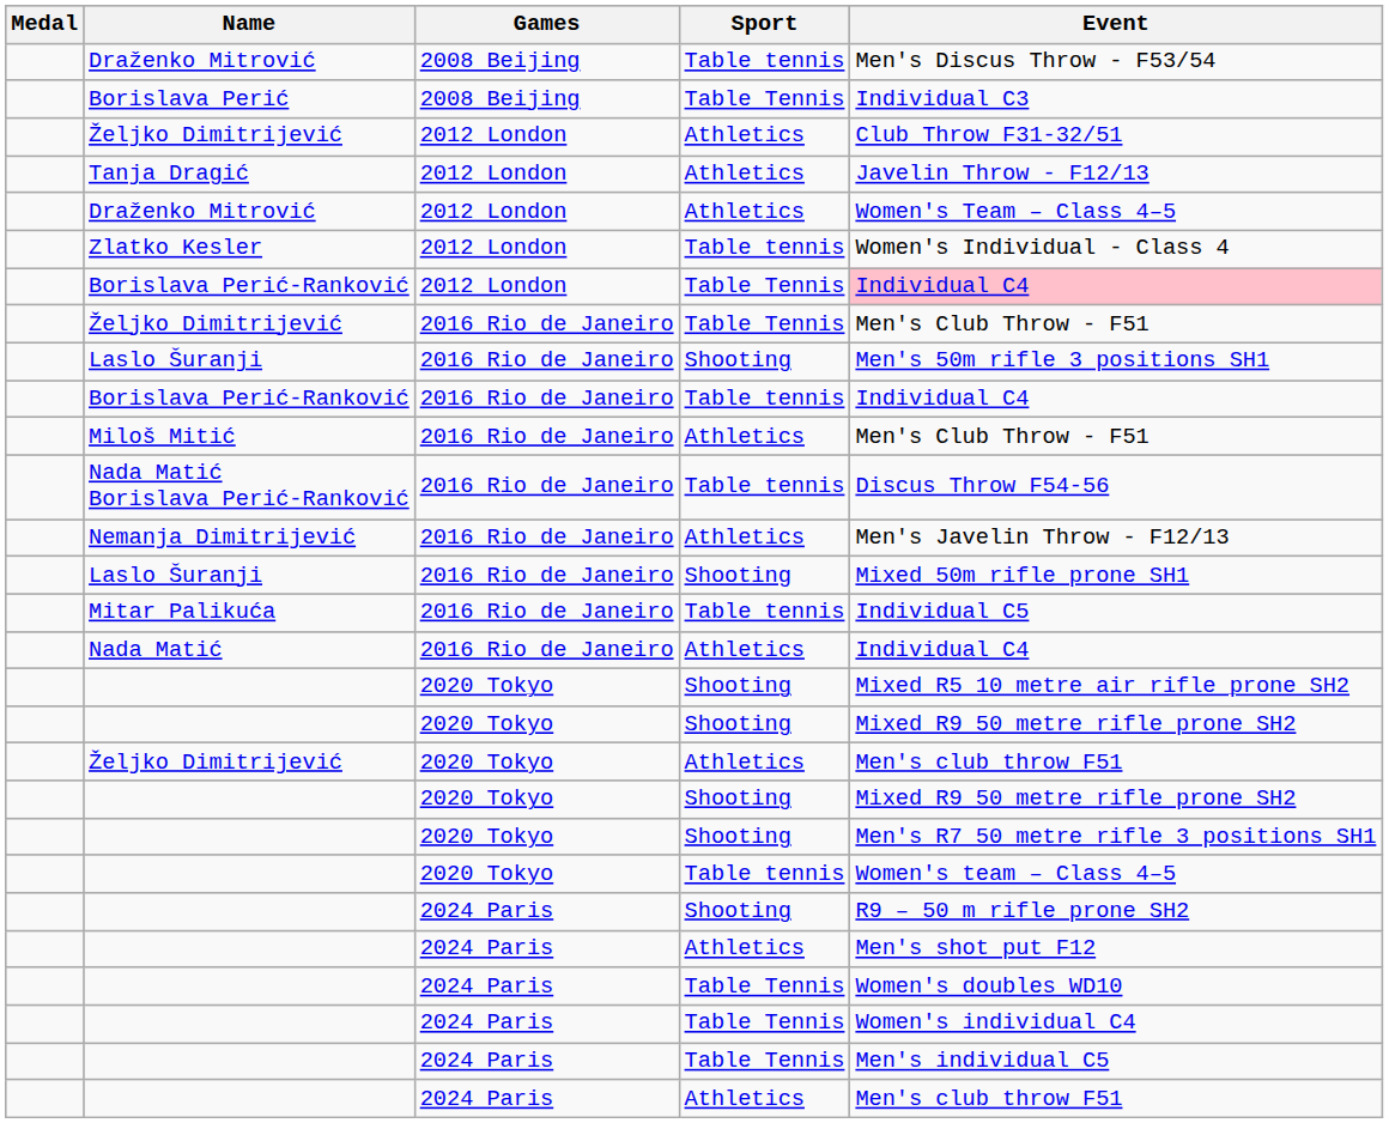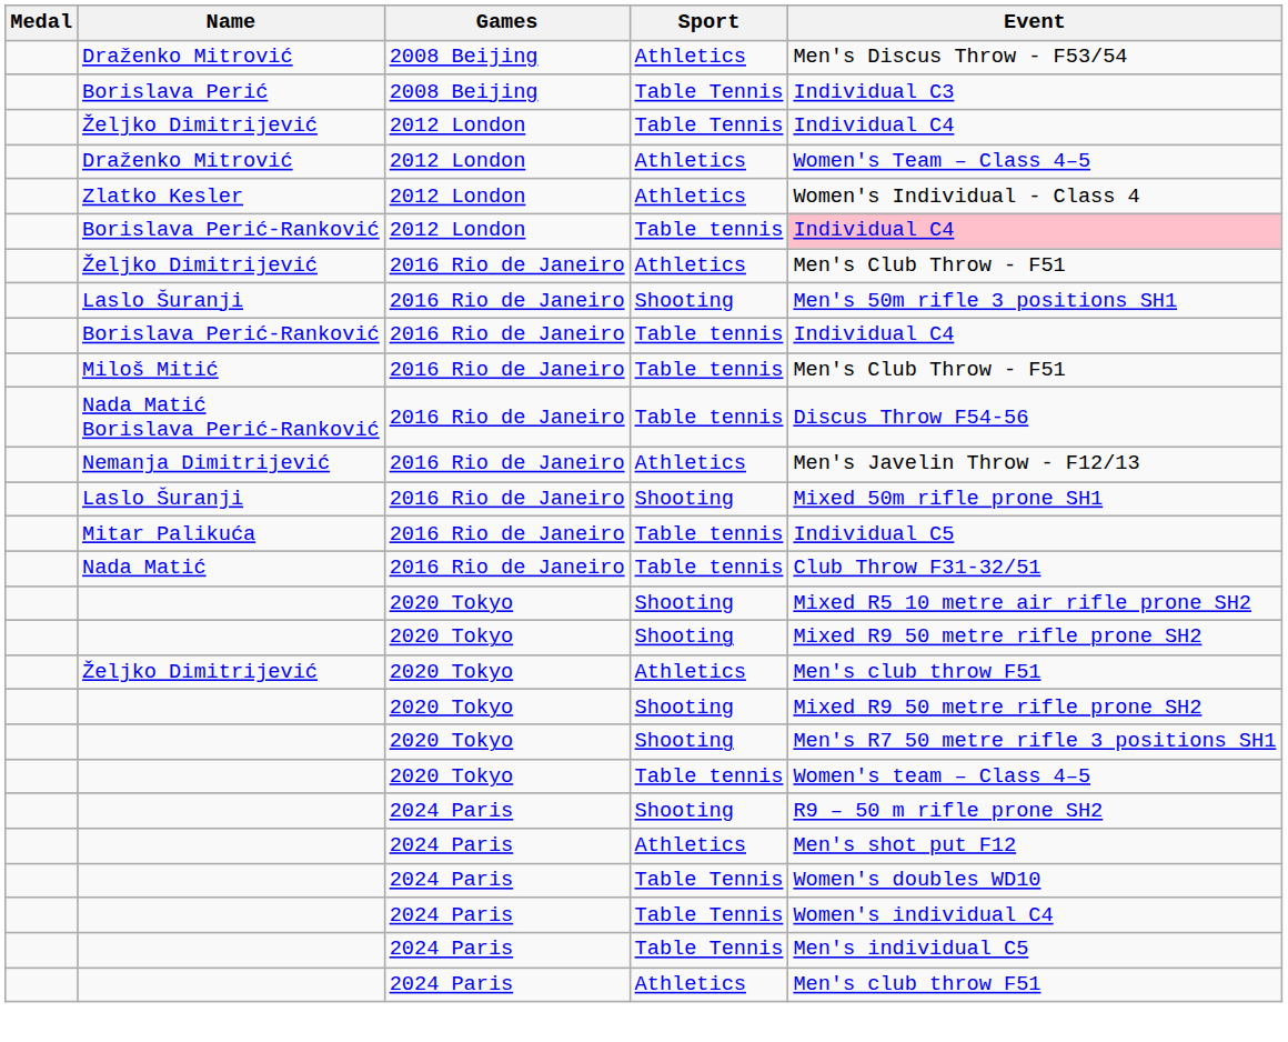 <table class="wikitable sortable" style="font-size:90%">
 <tr>
 <th>Medal</th>
 <th>Name</th>
 <th>Games</th>
 <th>Sport</th>
 <th>Event</th>
 </tr>
 <tr>
 <td></td>
 <td><a href='#'>Draženko Mitrović</a></td>
 <td> <a href='#'>2008 Beijing</a></td>
-<td> <a href='#'>Table tennis</a></td>
+<td> <a href='#'>Athletics</a></td>
 <td>Men's Discus Throw - F53/54</td>
 </tr>
 <tr>
 <td></td>
 <td><a href='#'>Borislava Perić</a></td>
 <td> <a href='#'>2008 Beijing</a></td>
 <td> <a href='#'>Table Tennis</a></td>
 <td><a href='#'>Individual C3</a></td>
 </tr>
 <tr>
 <td></td>
 <td><a href='#'>Željko Dimitrijević</a></td>
 <td> <a href='#'>2012 London</a></td>
-<td> <a href='#'>Athletics</a></td>
-<td><a href='#'>Club Throw F31-32/51</a></td>
-</tr>
-<tr>
-<td></td>
-<td><a href='#'>Tanja Dragić</a></td>
-<td> <a href='#'>2012 London</a></td>
-<td> <a href='#'>Athletics</a></td>
-<td><a href='#'>Javelin Throw - F12/13</a></td>
+<td> <a href='#'>Table Tennis</a></td>
+<td><a href='#'>Individual C4</a></td>
 </tr>
 <tr>
 <td></td>
 <td><a href='#'>Draženko Mitrović</a></td>
 <td> <a href='#'>2012 London</a></td>
 <td> <a href='#'>Athletics</a></td>
 <td><a href='#'>Women's Team – Class 4–5</a></td>
 </tr>
 <tr>
 <td></td>
 <td><a href='#'>Zlatko Kesler</a></td>
 <td> <a href='#'>2012 London</a></td>
-<td> <a href='#'>Table tennis</a></td>
+<td> <a href='#'>Athletics</a></td>
 <td>Women's Individual - Class 4</td>
 </tr>
 <tr>
 <td></td>
 <td><a href='#'>Borislava Perić-Ranković</a></td>
 <td> <a href='#'>2012 London</a></td>
-<td> <a href='#'>Table Tennis</a></td>
+<td> <a href='#'>Table tennis</a></td>
 <td style="background: pink;"><a href='#'>Individual C4</a></td>
 </tr>
 <tr>
 <td></td>
 <td><a href='#'>Željko Dimitrijević</a></td>
 <td> <a href='#'>2016 Rio de Janeiro</a></td>
-<td> <a href='#'>Table Tennis</a></td>
+<td> <a href='#'>Athletics</a></td>
 <td>Men's Club Throw - F51</td>
 </tr>
 <tr>
 <td></td>
 <td><a href='#'>Laslo Šuranji</a></td>
 <td> <a href='#'>2016 Rio de Janeiro</a></td>
 <td> <a href='#'>Shooting</a></td>
 <td><a href='#'>Men's 50m rifle 3 positions SH1</a></td>
 </tr>
 <tr>
 <td></td>
 <td><a href='#'>Borislava Perić-Ranković</a></td>
 <td> <a href='#'>2016 Rio de Janeiro</a></td>
 <td> <a href='#'>Table tennis</a></td>
 <td><a href='#'>Individual C4</a></td>
 </tr>
 <tr>
 <td></td>
 <td><a href='#'>Miloš Mitić</a></td>
 <td> <a href='#'>2016 Rio de Janeiro</a></td>
-<td> <a href='#'>Athletics</a></td>
+<td> <a href='#'>Table tennis</a></td>
 <td>Men's Club Throw - F51</td>
 </tr>
 <tr>
 <td></td>
 <td><a href='#'>Nada Matić</a><br><a href='#'>Borislava Perić-Ranković</a></td>
 <td> <a href='#'>2016 Rio de Janeiro</a></td>
 <td> <a href='#'>Table tennis</a></td>
 <td><a href='#'>Discus Throw F54-56</a></td>
 </tr>
 <tr>
 <td></td>
 <td><a href='#'>Nemanja Dimitrijević</a></td>
 <td> <a href='#'>2016 Rio de Janeiro</a></td>
 <td> <a href='#'>Athletics</a></td>
 <td>Men's Javelin Throw - F12/13</td>
 </tr>
 <tr>
 <td></td>
 <td><a href='#'>Laslo Šuranji</a></td>
 <td> <a href='#'>2016 Rio de Janeiro</a></td>
 <td> <a href='#'>Shooting</a></td>
 <td><a href='#'>Mixed 50m rifle prone SH1</a></td>
 </tr>
 <tr>
 <td></td>
 <td><a href='#'>Mitar Palikuća</a></td>
 <td> <a href='#'>2016 Rio de Janeiro</a></td>
 <td> <a href='#'>Table tennis</a></td>
 <td><a href='#'>Individual C5</a></td>
 </tr>
 <tr>
 <td></td>
 <td><a href='#'>Nada Matić</a></td>
 <td> <a href='#'>2016 Rio de Janeiro</a></td>
-<td> <a href='#'>Athletics</a></td>
-<td><a href='#'>Individual C4</a></td>
+<td> <a href='#'>Table tennis</a></td>
+<td><a href='#'>Club Throw F31-32/51</a></td>
 </tr>
 <tr>
 <td></td>
 <td></td>
 <td> <a href='#'>2020 Tokyo</a></td>
 <td> <a href='#'>Shooting</a></td>
 <td><a href='#'>Mixed R5 10 metre air rifle prone SH2</a></td>
 </tr>
 <tr>
 <td></td>
 <td></td>
 <td> <a href='#'>2020 Tokyo</a></td>
 <td> <a href='#'>Shooting</a></td>
 <td><a href='#'>Mixed R9 50 metre rifle prone SH2</a></td>
 </tr>
 <tr>
 <td></td>
 <td><a href='#'>Željko Dimitrijević</a></td>
 <td> <a href='#'>2020 Tokyo</a></td>
 <td> <a href='#'>Athletics</a></td>
 <td><a href='#'>Men's club throw F51</a></td>
 </tr>
 <tr>
 <td></td>
 <td></td>
 <td> <a href='#'>2020 Tokyo</a></td>
 <td> <a href='#'>Shooting</a></td>
 <td><a href='#'>Mixed R9 50 metre rifle prone SH2</a></td>
 </tr>
 <tr>
 <td></td>
 <td></td>
 <td> <a href='#'>2020 Tokyo</a></td>
 <td> <a href='#'>Shooting</a></td>
 <td><a href='#'>Men's R7 50 metre rifle 3 positions SH1</a></td>
 </tr>
 <tr>
 <td></td>
 <td><br></td>
 <td> <a href='#'>2020 Tokyo</a></td>
 <td> <a href='#'>Table tennis</a></td>
 <td><a href='#'>Women's team – Class 4–5</a></td>
 </tr>
 <tr>
 <td></td>
 <td></td>
 <td> <a href='#'>2024 Paris</a></td>
 <td> <a href='#'>Shooting</a></td>
 <td><a href='#'>R9 – 50 m rifle prone SH2</a></td>
 </tr>
 <tr>
 <td></td>
 <td></td>
 <td> <a href='#'>2024 Paris</a></td>
 <td> <a href='#'>Athletics</a></td>
 <td><a href='#'>Men's shot put F12</a></td>
 </tr>
 <tr>
 <td></td>
 <td><br></td>
 <td> <a href='#'>2024 Paris</a></td>
 <td> <a href='#'>Table Tennis</a></td>
 <td><a href='#'>Women's doubles WD10</a></td>
 </tr>
 <tr>
 <td></td>
 <td></td>
 <td> <a href='#'>2024 Paris</a></td>
 <td> <a href='#'>Table Tennis</a></td>
 <td><a href='#'>Women's individual C4</a></td>
 </tr>
 <tr>
 <td></td>
 <td></td>
 <td> <a href='#'>2024 Paris</a></td>
 <td> <a href='#'>Table Tennis</a></td>
 <td><a href='#'>Men's individual C5</a></td>
 </tr>
 <tr>
 <td></td>
 <td></td>
 <td> <a href='#'>2024 Paris</a></td>
 <td> <a href='#'>Athletics</a></td>
 <td><a href='#'>Men's club throw F51</a></td>
 </tr>
 </table>
